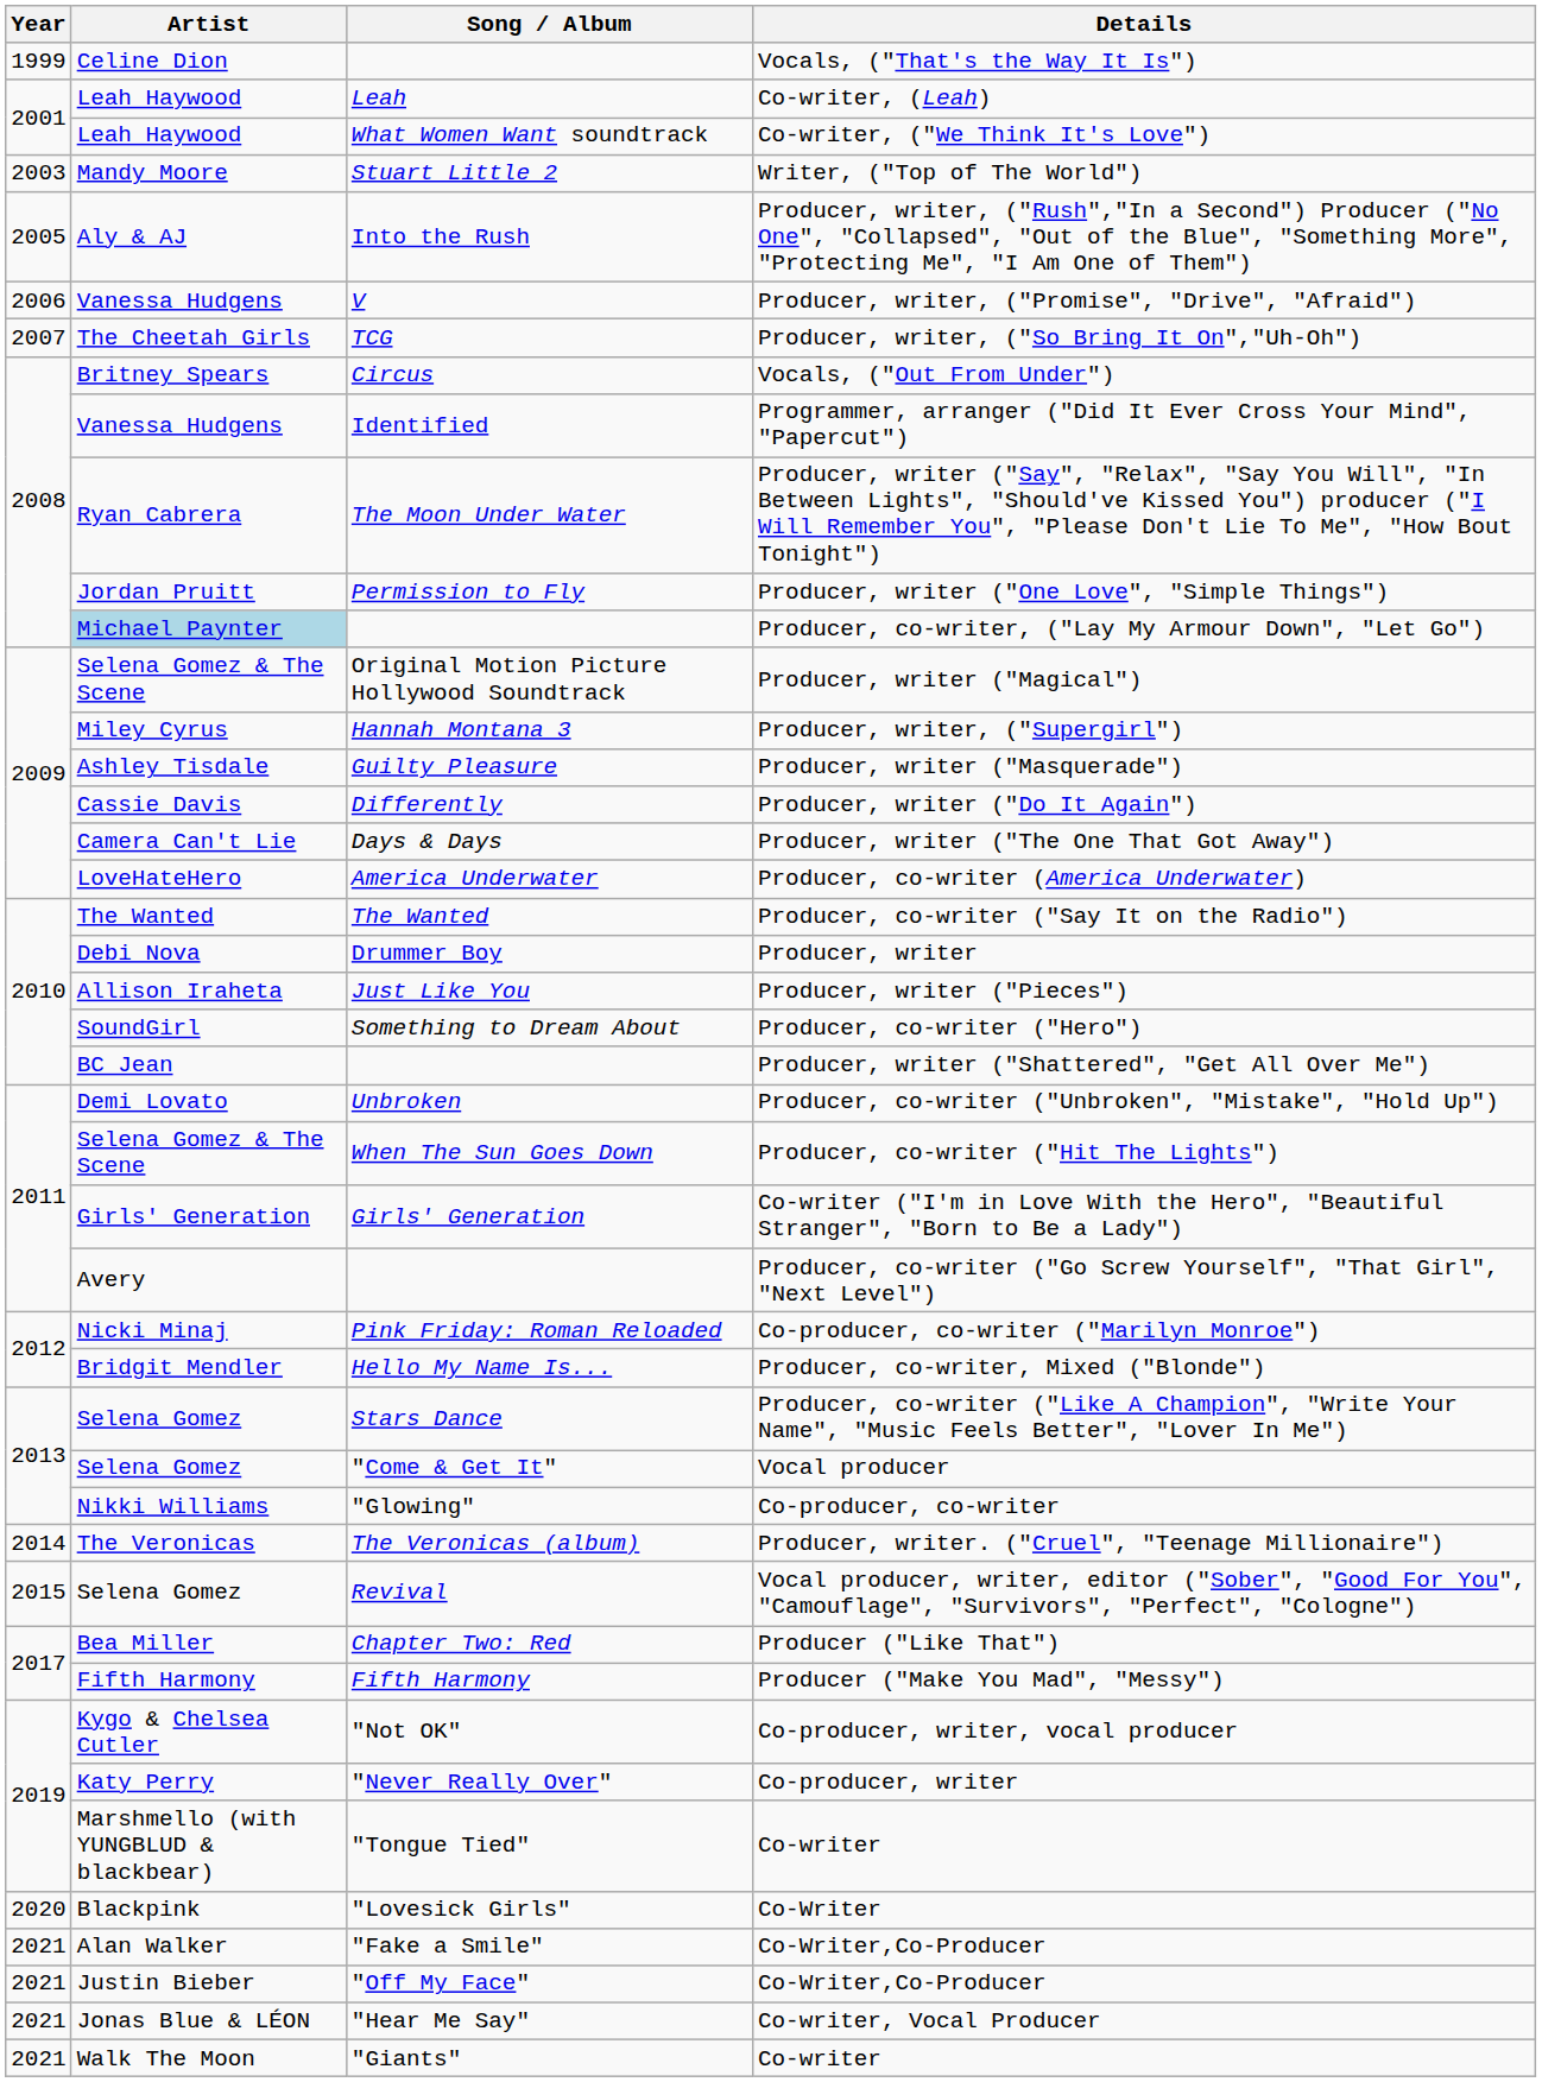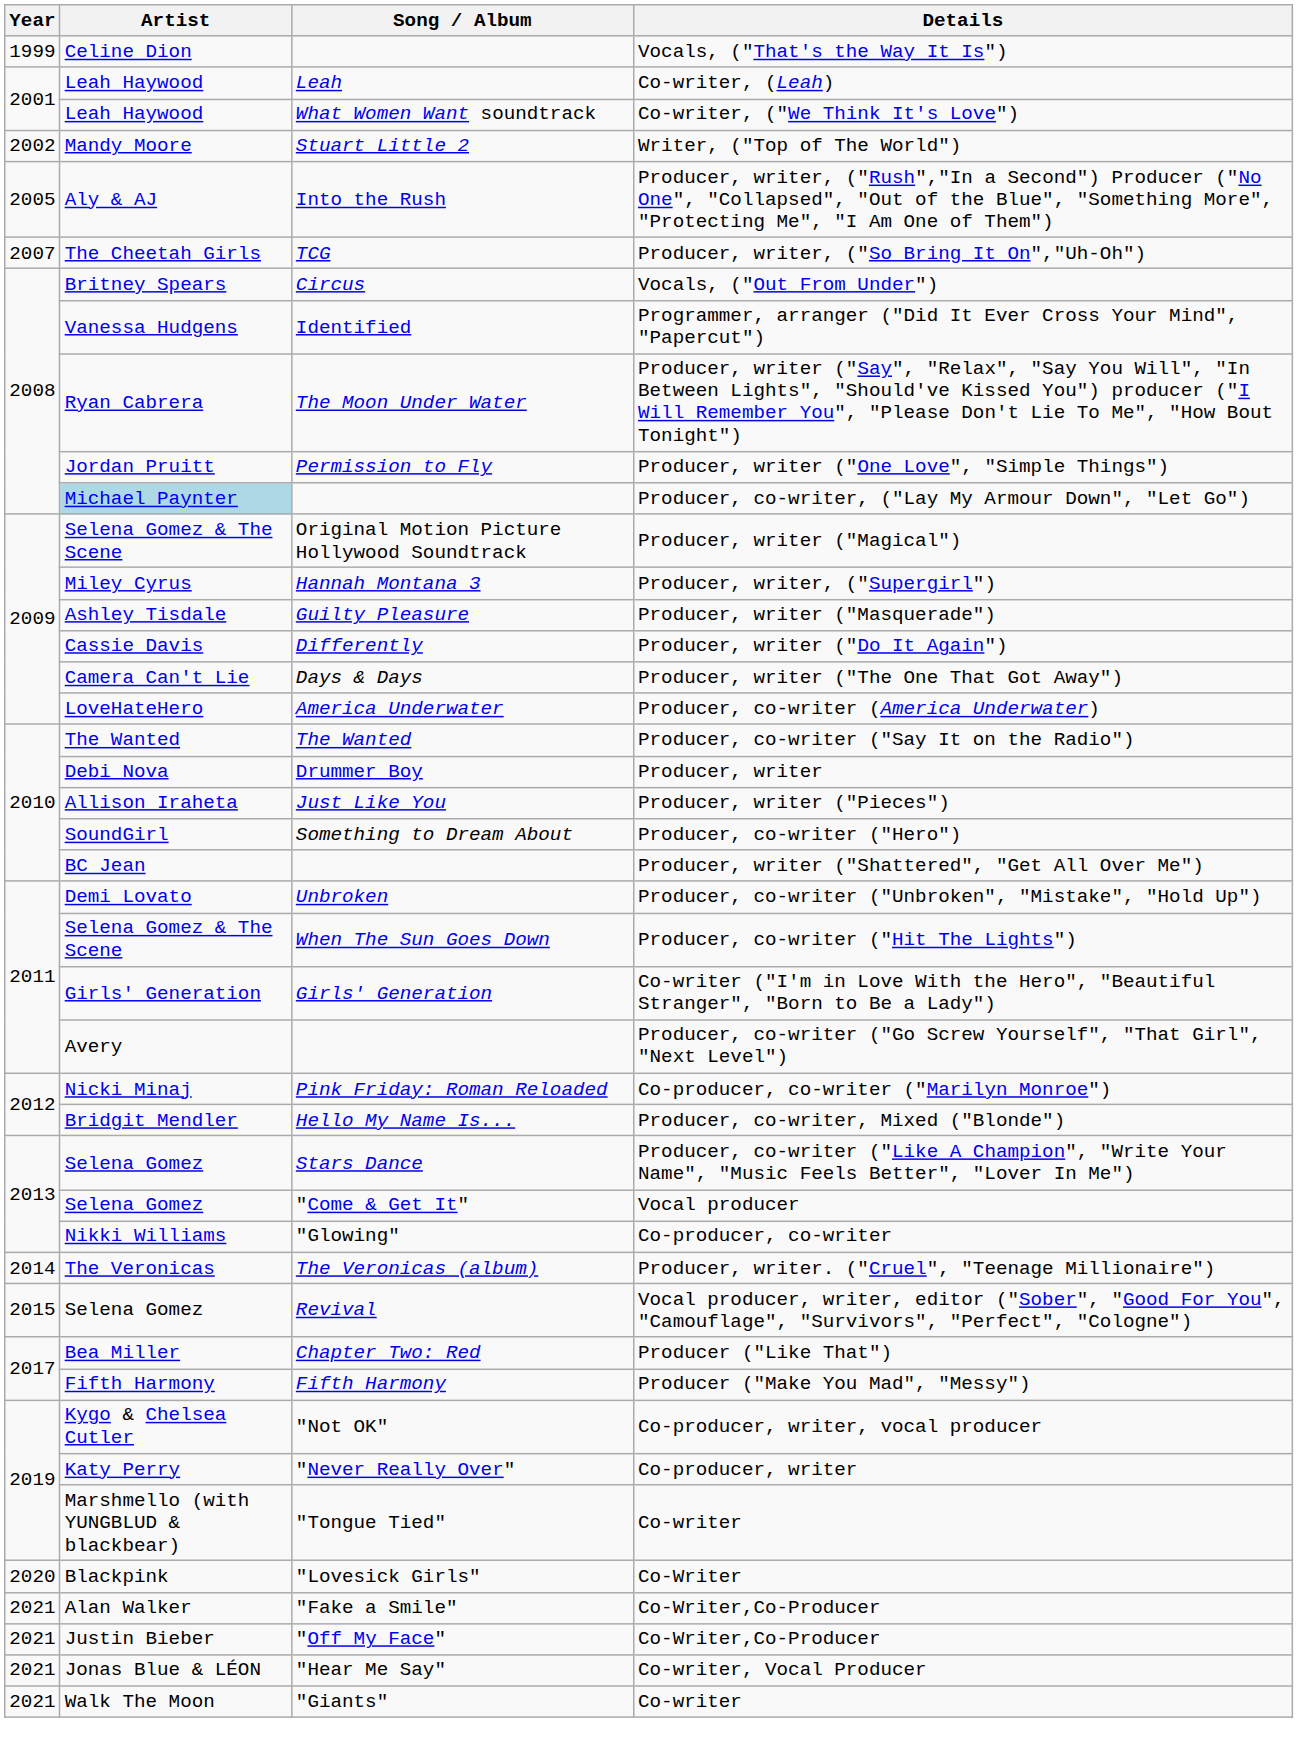 <table class="wikitable">
 <tr>
 <th>Year</th>
 <th style="width:150px;">Artist</th>
 <th style="width:225px;">Song / Album</th>
 <th>Details</th>
 </tr>
 <tr>
 <td>1999</td>
 <td><a href='#'>Celine Dion</a></td>
 <td></td>
 <td>Vocals, ("<a href='#'>That's the Way It Is</a>")</td>
 </tr>
 <tr>
 <td rowspan=2>2001</td>
 <td><a href='#'>Leah Haywood</a></td>
 <td><em><a href='#'>Leah</a></em></td>
 <td>Co-writer, (<em><a href='#'>Leah</a></em>)</td>
 </tr>
 <tr>
 <td><a href='#'>Leah Haywood</a></td>
 <td><em><a href='#'>What Women Want</a></em> soundtrack</td>
 <td>Co-writer, ("<a href='#'>We Think It's Love</a>")</td>
 </tr>
 <tr>
-<td>2003</td>
+<td>2002</td>
 <td><a href='#'>Mandy Moore</a></td>
 <td><em><a href='#'>Stuart Little 2</a></em></td>
 <td>Writer, ("Top of The World")</td>
 </tr>
 <tr>
 <td>2005</td>
 <td><a href='#'>Aly & AJ</a></td>
 <td><a href='#'>Into the Rush</a></td>
 <td>Producer, writer, ("<a href='#'>Rush</a>","In a Second") Producer ("<a href='#'>No One</a>", "Collapsed", "Out of the Blue", "Something More", "Protecting Me", "I Am One of Them")</td>
-</tr>
-<tr>
-<td>2006</td>
-<td><a href='#'>Vanessa Hudgens</a></td>
-<td><em><a href='#'>V</a></em></td>
-<td>Producer, writer, ("Promise", "Drive", "Afraid")</td>
 </tr>
 <tr>
 <td>2007</td>
 <td><a href='#'>The Cheetah Girls</a></td>
 <td><em><a href='#'>TCG</a></em></td>
 <td>Producer, writer, ("<a href='#'>So Bring It On</a>","Uh-Oh")</td>
 </tr>
 <tr>
 <td rowspan=5>2008</td>
 <td><a href='#'>Britney Spears</a></td>
 <td><em><a href='#'>Circus</a></em></td>
 <td>Vocals, ("<a href='#'>Out From Under</a>")</td>
 </tr>
 <tr>
 <td><a href='#'>Vanessa Hudgens</a></td>
 <td><a href='#'>Identified</a></td>
 <td>Programmer, arranger ("Did It Ever Cross Your Mind", "Papercut")</td>
 </tr>
 <tr>
 <td><a href='#'>Ryan Cabrera</a></td>
 <td><em><a href='#'>The Moon Under Water</a></em></td>
 <td>Producer, writer ("<a href='#'>Say</a>", "Relax", "Say You Will", "In Between Lights", "Should've Kissed You") producer ("<a href='#'>I Will Remember You</a>", "Please Don't Lie To Me", "How Bout Tonight")</td>
 </tr>
 <tr>
 <td><a href='#'>Jordan Pruitt</a></td>
 <td><em><a href='#'>Permission to Fly</a></em></td>
 <td>Producer, writer ("<a href='#'>One Love</a>", "Simple Things")</td>
 </tr>
 <tr>
 <td style="background: lightblue;"><a href='#'>Michael Paynter</a></td>
 <td></td>
 <td>Producer, co-writer, ("Lay My Armour Down", "Let Go")</td>
 </tr>
 <tr>
 <td rowspan=6>2009</td>
 <td><a href='#'>Selena Gomez & The Scene</a></td>
 <td>Original Motion Picture Hollywood Soundtrack</td>
 <td>Producer, writer ("Magical")</td>
 </tr>
 <tr>
 <td><a href='#'>Miley Cyrus</a></td>
 <td><em><a href='#'>Hannah Montana 3</a></em></td>
 <td>Producer, writer, ("<a href='#'>Supergirl</a>")</td>
 </tr>
 <tr>
 <td><a href='#'>Ashley Tisdale</a></td>
 <td><em><a href='#'>Guilty Pleasure</a></em></td>
 <td>Producer, writer ("Masquerade")</td>
 </tr>
 <tr>
 <td><a href='#'>Cassie Davis</a></td>
 <td><em><a href='#'>Differently</a></em></td>
 <td>Producer, writer ("<a href='#'>Do It Again</a>")</td>
 </tr>
 <tr>
 <td><a href='#'>Camera Can't Lie</a></td>
 <td><em>Days & Days</em></td>
 <td>Producer, writer ("The One That Got Away")</td>
 </tr>
 <tr>
 <td><a href='#'>LoveHateHero</a></td>
 <td><em><a href='#'>America Underwater</a></em></td>
 <td>Producer, co-writer (<em><a href='#'>America Underwater</a></em>)</td>
 </tr>
 <tr>
 <td rowspan=5>2010</td>
 <td><a href='#'>The Wanted</a></td>
 <td><em><a href='#'>The Wanted</a></em></td>
 <td>Producer, co-writer ("Say It on the Radio")</td>
 </tr>
 <tr>
 <td><a href='#'>Debi Nova</a></td>
 <td><a href='#'>Drummer Boy</a></td>
 <td>Producer, writer</td>
 </tr>
 <tr>
 <td><a href='#'>Allison Iraheta</a></td>
 <td><em><a href='#'>Just Like You</a></em></td>
 <td>Producer, writer ("Pieces")</td>
 </tr>
 <tr>
 <td><a href='#'>SoundGirl</a></td>
 <td><em>Something to Dream About</em></td>
 <td>Producer, co-writer ("Hero")</td>
 </tr>
 <tr>
 <td><a href='#'>BC Jean</a></td>
 <td></td>
 <td>Producer, writer ("Shattered", "Get All Over Me")</td>
 </tr>
 <tr>
 <td rowspan=4>2011</td>
 <td><a href='#'>Demi Lovato</a></td>
 <td><em><a href='#'>Unbroken</a></em></td>
 <td>Producer, co-writer ("Unbroken", "Mistake", "Hold Up")</td>
 </tr>
 <tr>
 <td><a href='#'>Selena Gomez & The Scene</a></td>
 <td><em><a href='#'>When The Sun Goes Down</a></em></td>
 <td>Producer, co-writer ("<a href='#'>Hit The Lights</a>")</td>
 </tr>
 <tr>
 <td><a href='#'>Girls' Generation</a></td>
 <td><em><a href='#'>Girls' Generation</a></em></td>
 <td>Co-writer ("I'm in Love With the Hero", "Beautiful Stranger", "Born to Be a Lady")</td>
 </tr>
 <tr>
 <td>Avery</td>
 <td></td>
 <td>Producer, co-writer ("Go Screw Yourself", "That Girl", "Next Level")</td>
 </tr>
 <tr>
 <td rowspan=2>2012</td>
 <td><a href='#'>Nicki Minaj</a></td>
 <td><em><a href='#'>Pink Friday: Roman Reloaded</a></em></td>
 <td>Co-producer, co-writer ("<a href='#'>Marilyn Monroe</a>")</td>
 </tr>
 <tr>
 <td><a href='#'>Bridgit Mendler</a></td>
 <td><em><a href='#'>Hello My Name Is...</a></em></td>
 <td>Producer, co-writer, Mixed ("Blonde")</td>
 </tr>
 <tr>
 <td rowspan=3>2013</td>
 <td><a href='#'>Selena Gomez</a></td>
 <td><em><a href='#'>Stars Dance</a></em></td>
 <td>Producer, co-writer ("<a href='#'>Like A Champion</a>", "Write Your Name", "Music Feels Better", "Lover In Me")</td>
 </tr>
 <tr>
 <td><a href='#'>Selena Gomez</a></td>
 <td>"<a href='#'>Come & Get It</a>"</td>
 <td>Vocal producer</td>
 </tr>
 <tr>
 <td><a href='#'>Nikki Williams</a></td>
 <td>"Glowing"</td>
 <td>Co-producer, co-writer</td>
 </tr>
 <tr>
 <td>2014</td>
 <td><a href='#'>The Veronicas</a></td>
 <td><em><a href='#'>The Veronicas (album)</a></em></td>
 <td>Producer, writer. ("<a href='#'>Cruel</a>", "Teenage Millionaire")</td>
 </tr>
 <tr>
 <td>2015</td>
 <td>Selena Gomez</td>
 <td><em><a href='#'>Revival</a></em></td>
 <td>Vocal producer, writer, editor ("<a href='#'>Sober</a>", "<a href='#'>Good For You</a>", "Camouflage", "Survivors", "Perfect", "Cologne")</td>
 </tr>
 <tr>
 <td rowspan="2">2017</td>
 <td><a href='#'>Bea Miller</a></td>
 <td><em><a href='#'>Chapter Two: Red</a></em></td>
 <td>Producer ("Like That")</td>
 </tr>
 <tr>
 <td><a href='#'>Fifth Harmony</a></td>
 <td><em><a href='#'>Fifth Harmony</a></em></td>
 <td>Producer ("Make You Mad", "Messy")</td>
 </tr>
 <tr>
 <td rowspan="3">2019</td>
 <td><a href='#'>Kygo</a> & <a href='#'>Chelsea Cutler</a></td>
 <td>"Not OK"</td>
 <td>Co-producer, writer, vocal producer</td>
 </tr>
 <tr>
 <td><a href='#'>Katy Perry</a></td>
 <td>"<a href='#'>Never Really Over</a>"</td>
 <td>Co-producer, writer</td>
 </tr>
 <tr>
 <td>Marshmello (with YUNGBLUD & blackbear)</td>
 <td>"Tongue Tied"</td>
 <td>Co-writer</td>
 </tr>
 <tr>
 <td>2020</td>
 <td>Blackpink</td>
 <td>"Lovesick Girls"</td>
 <td>Co-Writer</td>
 </tr>
 <tr>
 <td>2021</td>
 <td>Alan Walker</td>
 <td>"Fake a Smile"</td>
 <td>Co-Writer,Co-Producer</td>
 </tr>
 <tr>
 <td>2021</td>
 <td>Justin Bieber</td>
 <td>"<a href='#'>Off My Face</a>"</td>
 <td>Co-Writer,Co-Producer</td>
 </tr>
 <tr>
 <td>2021</td>
 <td>Jonas Blue & LÉON</td>
 <td>"Hear Me Say"</td>
 <td>Co-writer, Vocal Producer</td>
 </tr>
 <tr>
 <td>2021</td>
 <td>Walk The Moon</td>
 <td>"Giants"</td>
 <td>Co-writer</td>
 </tr>
 </table>
